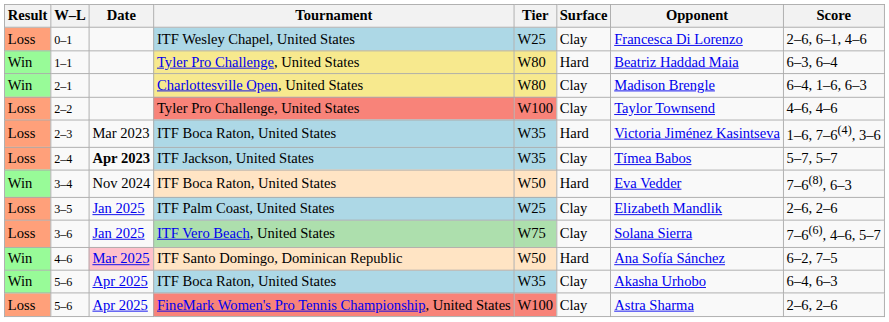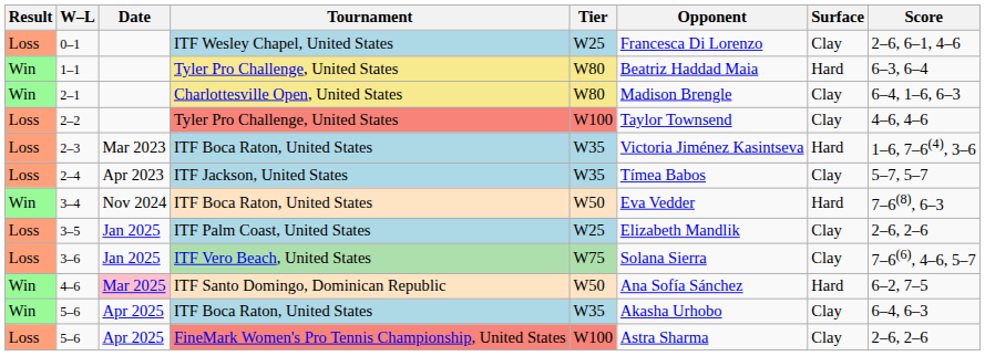 <table class="sortable wikitable">
 <tr>
 <th>Result</th>
 <th class="unsortable">W–L</th>
 <th>Date</th>
 <th>Tournament</th>
 <th>Tier</th>
+<th>Opponent</th>
 <th>Surface</th>
-<th>Opponent</th>
 <th class="unsortable">Score</th>
 </tr>
 <tr>
 <td style="background:#ffa07a;">Loss</td>
 <td><small>0–1</small></td>
 <td></td>
 <td style="background:lightblue;">ITF Wesley Chapel, United States</td>
 <td style="background:lightblue;">W25</td>
+<td> <a href='#'>Francesca Di Lorenzo</a></td>
 <td>Clay</td>
-<td> <a href='#'>Francesca Di Lorenzo</a></td>
 <td>2–6, 6–1, 4–6</td>
 </tr>
 <tr>
 <td style="background:#98fb98;">Win</td>
 <td><small>1–1</small></td>
 <td><a href='#'></a></td>
 <td style="background:#f7e98e;"><a href='#'>Tyler Pro Challenge</a>, United States</td>
 <td style="background:#f7e98e;">W80</td>
+<td> <a href='#'>Beatriz Haddad Maia</a></td>
 <td>Hard</td>
-<td> <a href='#'>Beatriz Haddad Maia</a></td>
 <td>6–3, 6–4</td>
 </tr>
 <tr>
 <td style="background:#98fb98;">Win</td>
 <td><small>2–1</small></td>
 <td><a href='#'></a></td>
 <td style="background:#f7e98e;"><a href='#'>Charlottesville Open</a>, United States</td>
 <td style="background:#f7e98e;">W80</td>
+<td> <a href='#'>Madison Brengle</a></td>
 <td>Clay</td>
-<td> <a href='#'>Madison Brengle</a></td>
 <td>6–4, 1–6, 6–3</td>
 </tr>
 <tr>
 <td style="background:#ffa07a;">Loss</td>
 <td><small>2–2</small></td>
 <td><a href='#'></a></td>
 <td style="background:#f88379;">Tyler Pro Challenge, United States</td>
 <td style="background:#f88379;">W100</td>
+<td> <a href='#'>Taylor Townsend</a></td>
 <td>Clay</td>
-<td> <a href='#'>Taylor Townsend</a></td>
 <td>4–6, 4–6</td>
 </tr>
 <tr>
 <td style="background:#ffa07a;">Loss</td>
 <td><small>2–3</small></td>
 <td>Mar 2023</td>
 <td style="background:lightblue;">ITF Boca Raton, United States</td>
 <td style="background:lightblue;">W35</td>
+<td> <a href='#'>Victoria Jiménez Kasintseva</a></td>
 <td>Hard</td>
-<td> <a href='#'>Victoria Jiménez Kasintseva</a></td>
 <td>1–6, 7–6<sup>(4)</sup>, 3–6</td>
 </tr>
 <tr>
 <td style="background:#ffa07a;">Loss</td>
 <td><small>2–4</small></td>
-<td><strong>Apr 2023</strong></td>
+<td>Apr 2023</td>
 <td style="background:lightblue;">ITF Jackson, United States</td>
 <td style="background:lightblue;">W35</td>
+<td> <a href='#'>Tímea Babos</a></td>
 <td>Clay</td>
-<td> <a href='#'>Tímea Babos</a></td>
 <td>5–7, 5–7</td>
 </tr>
 <tr>
 <td style="background:#98fb98;">Win</td>
 <td><small>3–4</small></td>
 <td>Nov 2024</td>
 <td style="background:#ffe4c4;">ITF Boca Raton, United States</td>
 <td style="background:#ffe4c4;">W50</td>
+<td> <a href='#'>Eva Vedder</a></td>
 <td>Hard</td>
-<td> <a href='#'>Eva Vedder</a></td>
 <td>7–6<sup>(8)</sup>, 6–3</td>
 </tr>
 <tr>
 <td style="background:#ffa07a;">Loss</td>
 <td><small>3–5</small></td>
 <td><a href='#'>Jan 2025</a></td>
 <td style="background:lightblue;">ITF Palm Coast, United States</td>
 <td style="background:lightblue;">W25</td>
+<td> <a href='#'>Elizabeth Mandlik</a></td>
 <td>Clay</td>
-<td> <a href='#'>Elizabeth Mandlik</a></td>
 <td>2–6, 2–6</td>
 </tr>
 <tr>
 <td style="background:#ffa07a;">Loss</td>
 <td><small>3–6</small></td>
 <td><a href='#'>Jan 2025</a></td>
 <td style="background:#addfad;"><a href='#'>ITF Vero Beach</a>, United States</td>
 <td style="background:#addfad;">W75</td>
+<td> <a href='#'>Solana Sierra</a></td>
 <td>Clay</td>
-<td> <a href='#'>Solana Sierra</a></td>
 <td>7–6<sup>(6)</sup>, 4–6, 5–7</td>
 </tr>
 <tr>
 <td style="background:#98fb98;">Win</td>
 <td><small>4–6</small></td>
 <td style="background: pink;"><a href='#'>Mar 2025</a></td>
 <td style="background:#ffe4c4;">ITF Santo Domingo, Dominican Republic</td>
 <td style="background:#ffe4c4;">W50</td>
+<td> <a href='#'>Ana Sofía Sánchez</a></td>
 <td>Hard</td>
-<td> <a href='#'>Ana Sofía Sánchez</a></td>
 <td>6–2, 7–5</td>
 </tr>
 <tr>
 <td style="background:#98fb98;">Win</td>
 <td><small>5–6</small></td>
 <td><a href='#'>Apr 2025</a></td>
 <td style="background:lightblue;">ITF Boca Raton, United States</td>
 <td style="background:lightblue;">W35</td>
+<td> <a href='#'>Akasha Urhobo</a></td>
 <td>Clay</td>
-<td> <a href='#'>Akasha Urhobo</a></td>
 <td>6–4, 6–3</td>
 </tr>
 <tr>
 <td style="background:#ffa07a;">Loss</td>
 <td><small>5–6</small></td>
 <td><a href='#'>Apr 2025</a></td>
 <td style="background:#f88379;"><a href='#'>FineMark Women's Pro Tennis Championship</a>, United States</td>
 <td style="background:#f88379;">W100</td>
+<td> <a href='#'>Astra Sharma</a></td>
 <td>Clay</td>
-<td> <a href='#'>Astra Sharma</a></td>
 <td>2–6, 2–6</td>
 </tr>
 </table>
